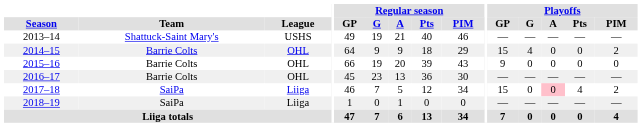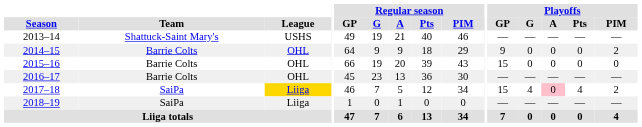 <table border="0" cellpadding="1" cellspacing="0" style="text-align:center; width:60em">
 <tr bgcolor="#e0e0e0">
 <th colspan="3" bgcolor="#ffffff"></th>
 <th rowspan="100" bgcolor="#ffffff"></th>
 <th colspan="5"><a href='#'>Regular season</a></th>
 <th rowspan="100" bgcolor="#ffffff"></th>
 <th colspan="5"><a href='#'>Playoffs</a></th>
 </tr>
 <tr bgcolor="#e0e0e0">
 <th><a href='#'>Season</a></th>
 <th>Team</th>
 <th>League</th>
 <th>GP</th>
 <th><a href='#'>G</a></th>
 <th><a href='#'>A</a></th>
 <th><a href='#'>Pts</a></th>
 <th><a href='#'>PIM</a></th>
 <th>GP</th>
 <th>G</th>
 <th>A</th>
 <th>Pts</th>
 <th>PIM</th>
 </tr>
 <tr>
 <td>2013–14</td>
 <td><a href='#'>Shattuck-Saint Mary's</a></td>
 <td>USHS</td>
 <td>49</td>
 <td>19</td>
 <td>21</td>
 <td>40</td>
 <td>46</td>
 <td>—</td>
 <td>—</td>
 <td>—</td>
 <td>—</td>
 <td>—</td>
 </tr>
 <tr bgcolor="#f0f0f0">
 <td><a href='#'>2014–15</a></td>
 <td><a href='#'>Barrie Colts</a></td>
 <td><a href='#'>OHL</a></td>
 <td>64</td>
 <td>9</td>
 <td>9</td>
 <td>18</td>
 <td>29</td>
-<td>15</td>
-<td>4</td>
+<td>9</td>
+<td>0</td>
 <td>0</td>
 <td>0</td>
 <td>2</td>
 </tr>
 <tr>
 <td><a href='#'>2015–16</a></td>
 <td>Barrie Colts</td>
 <td>OHL</td>
 <td>66</td>
 <td>19</td>
 <td>20</td>
 <td>39</td>
 <td>43</td>
-<td>9</td>
+<td>15</td>
 <td>0</td>
 <td>0</td>
 <td>0</td>
 <td>0</td>
 </tr>
 <tr bgcolor="#f0f0f0">
 <td><a href='#'>2016–17</a></td>
 <td>Barrie Colts</td>
 <td>OHL</td>
 <td>45</td>
 <td>23</td>
 <td>13</td>
 <td>36</td>
 <td>30</td>
 <td>—</td>
 <td>—</td>
 <td>—</td>
 <td>—</td>
 <td>—</td>
 </tr>
 <tr>
 <td><a href='#'>2017–18</a></td>
 <td><a href='#'>SaiPa</a></td>
-<td><a href='#'>Liiga</a></td>
+<td style="background: gold;"><a href='#'>Liiga</a></td>
 <td>46</td>
 <td>7</td>
 <td>5</td>
 <td>12</td>
 <td>34</td>
 <td>15</td>
-<td>0</td>
+<td>4</td>
 <td style="background: pink;">0</td>
 <td>4</td>
 <td>2</td>
 </tr>
 <tr bgcolor="#f0f0f0">
 <td><a href='#'>2018–19</a></td>
 <td>SaiPa</td>
 <td>Liiga</td>
 <td>1</td>
 <td>0</td>
 <td>1</td>
 <td>0</td>
 <td>0</td>
 <td>—</td>
 <td>—</td>
 <td>—</td>
 <td>—</td>
 <td>—</td>
 </tr>
 <tr>
 </tr>
 <tr bgcolor="#e0e0e0">
 <th colspan="3">Liiga totals</th>
 <th>47</th>
 <th>7</th>
 <th>6</th>
 <th>13</th>
 <th>34</th>
 <th>7</th>
 <th>0</th>
 <th>0</th>
 <th>0</th>
 <th>4</th>
 </tr>
 </table>
